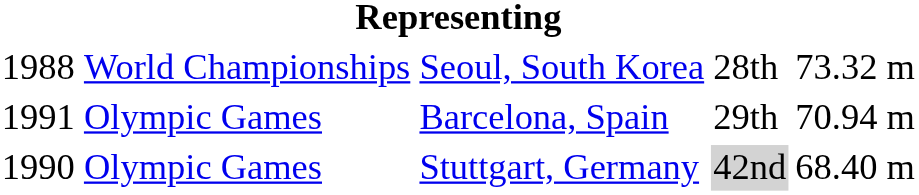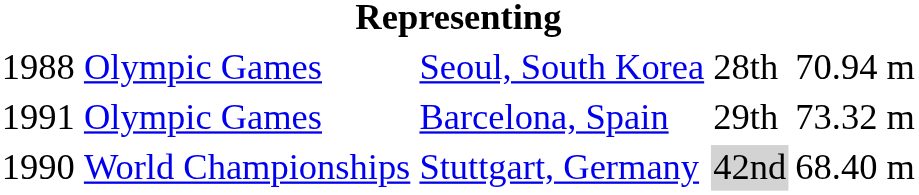 <table>
 <tr>
 <th colspan="5">Representing </th>
 </tr>
 <tr>
 <td>1988</td>
-<td><a href='#'>World Championships</a></td>
+<td><a href='#'>Olympic Games</a></td>
 <td><a href='#'>Seoul, South Korea</a></td>
 <td>28th</td>
-<td>73.32 m</td>
+<td>70.94 m</td>
 </tr>
 <tr>
 <td>1991</td>
 <td><a href='#'>Olympic Games</a></td>
 <td><a href='#'>Barcelona, Spain</a></td>
 <td>29th</td>
-<td>70.94 m</td>
+<td>73.32 m</td>
 </tr>
 <tr>
 <td>1990</td>
-<td><a href='#'>Olympic Games</a></td>
+<td><a href='#'>World Championships</a></td>
 <td><a href='#'>Stuttgart, Germany</a></td>
 <td style="background: lightgrey;">42nd</td>
 <td>68.40 m</td>
 </tr>
 </table>
